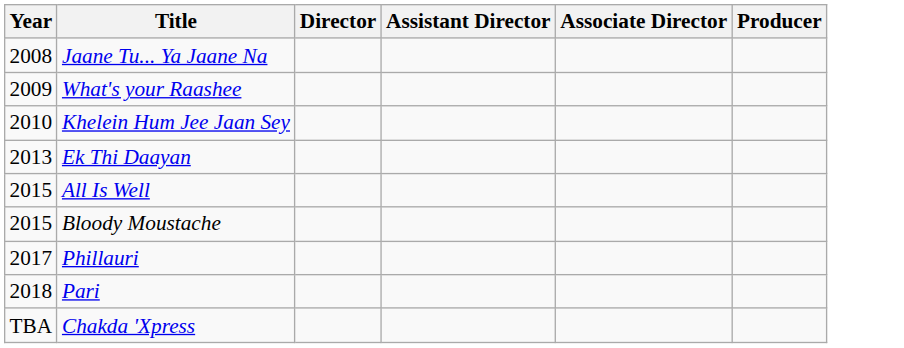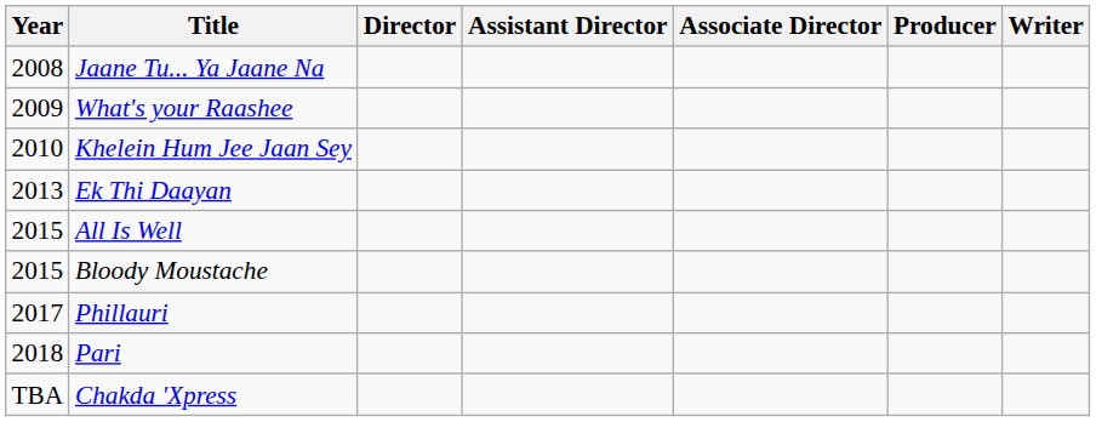 <table class="wikitable">
 <tr>
 <th>Year</th>
 <th>Title</th>
 <th>Director</th>
 <th>Assistant Director</th>
 <th>Associate Director</th>
 <th>Producer</th>
+<th>Writer</th>
 </tr>
 <tr>
 <td>2008</td>
 <td><em><a href='#'>Jaane Tu... Ya Jaane Na</a></em></td>
+<td></td>
 <td></td>
 <td></td>
 <td></td>
 <td></td>
 </tr>
 <tr>
 <td>2009</td>
 <td><em><a href='#'>What's your Raashee</a></em></td>
 <td></td>
 <td></td>
 <td></td>
 <td></td>
+<td></td>
 </tr>
 <tr>
 <td>2010</td>
 <td><em><a href='#'>Khelein Hum Jee Jaan Sey</a></em></td>
+<td></td>
 <td></td>
 <td></td>
 <td></td>
 <td></td>
 </tr>
 <tr>
 <td>2013</td>
 <td><em><a href='#'>Ek Thi Daayan</a></em></td>
 <td></td>
 <td></td>
 <td></td>
 <td></td>
+<td></td>
 </tr>
 <tr>
 <td>2015</td>
 <td><em><a href='#'>All Is Well</a></em></td>
+<td></td>
 <td></td>
 <td></td>
 <td></td>
 <td></td>
 </tr>
 <tr>
 <td>2015</td>
 <td><em>Bloody Moustache</em></td>
 <td></td>
 <td></td>
 <td></td>
 <td></td>
+<td></td>
 </tr>
 <tr>
 <td>2017</td>
 <td><em><a href='#'>Phillauri</a></em></td>
+<td></td>
 <td></td>
 <td></td>
 <td></td>
 <td></td>
 </tr>
 <tr>
 <td>2018</td>
 <td><em><a href='#'>Pari</a></em></td>
 <td></td>
 <td></td>
 <td></td>
 <td></td>
+<td></td>
 </tr>
 <tr>
 <td>TBA</td>
 <td><em><a href='#'>Chakda 'Xpress</a></em></td>
 <td></td>
 <td></td>
 <td></td>
 <td></td>
+<td></td>
 </tr>
 </table>
